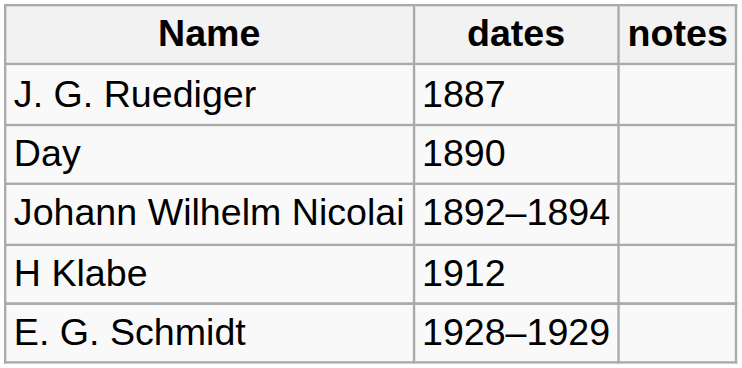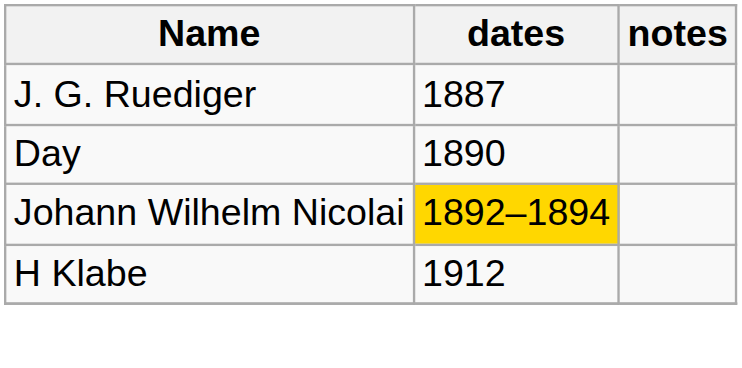 <table class="wikitable ">
 <tr>
 <th>Name</th>
 <th>dates</th>
 <th>notes</th>
 </tr>
 <tr>
 <td>J. G. Ruediger</td>
 <td>1887</td>
 <td></td>
 </tr>
 <tr>
 <td>Day</td>
 <td>1890</td>
 <td></td>
 </tr>
 <tr>
 <td>Johann Wilhelm Nicolai</td>
-<td>1892–1894</td>
+<td style="background: gold;">1892–1894</td>
 <td></td>
 </tr>
 <tr>
 <td>H Klabe</td>
 <td>1912</td>
 <td></td>
 </tr>
 <tr A. W. Farley ||1917–1918|| >
 </tr>
-<tr>
-<td>E. G. Schmidt</td>
-<td>1928–1929</td>
-<td></td>
-</tr>
 </table>
